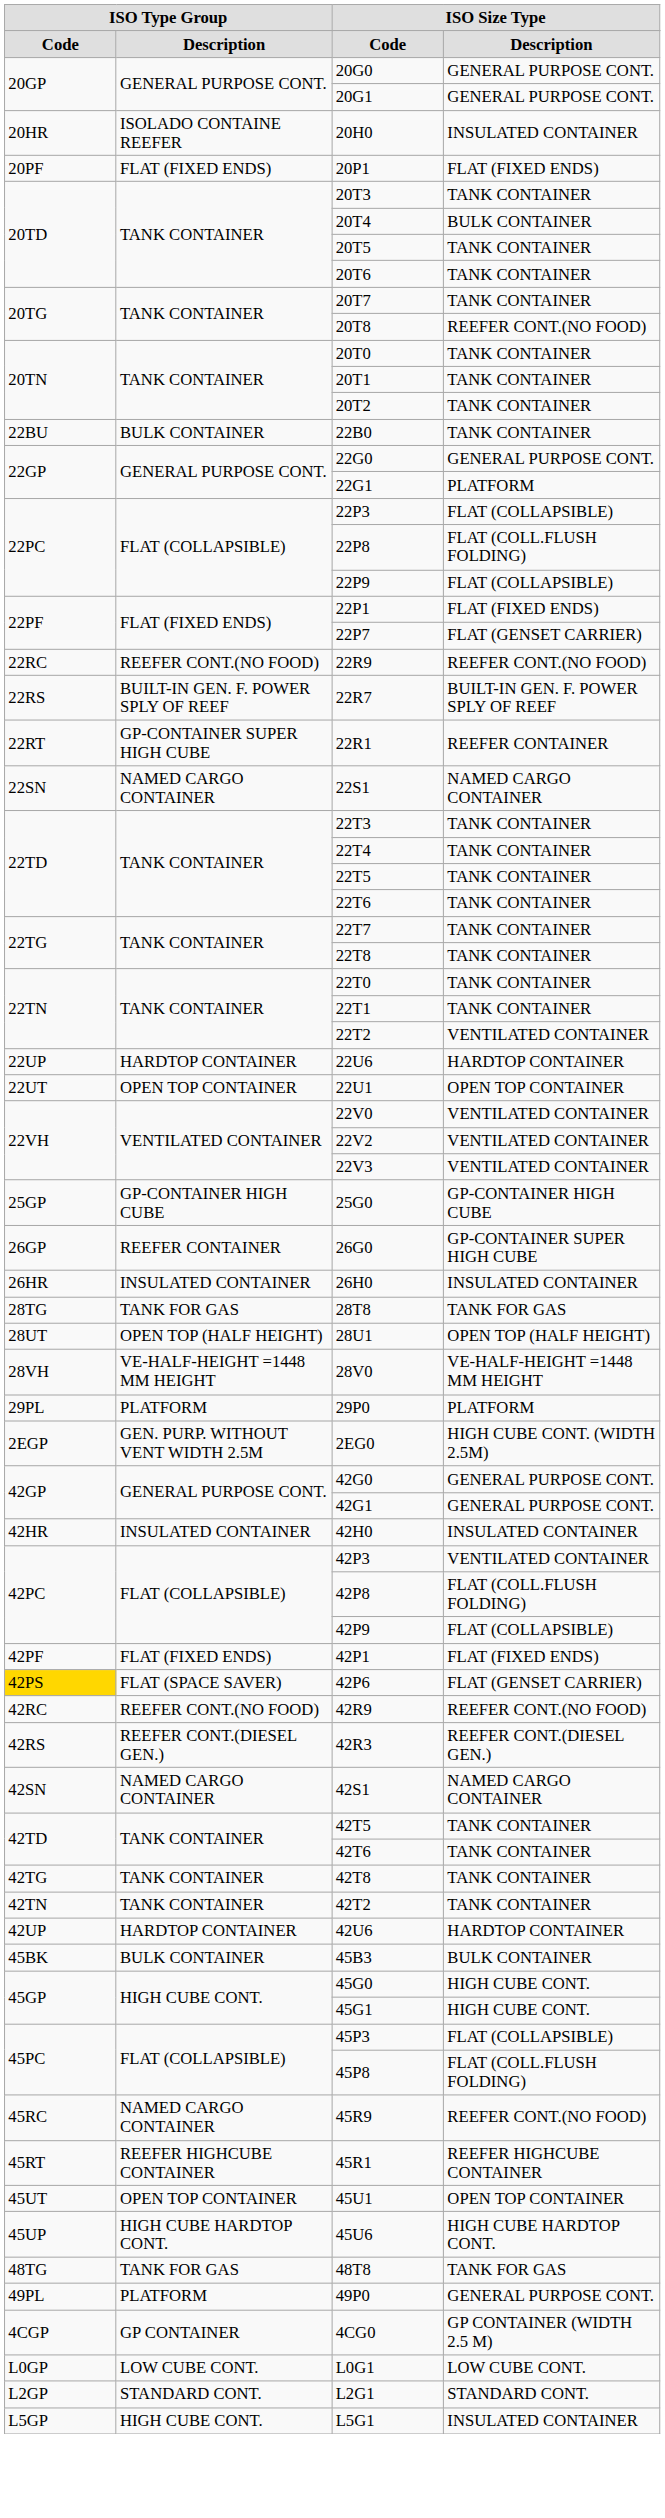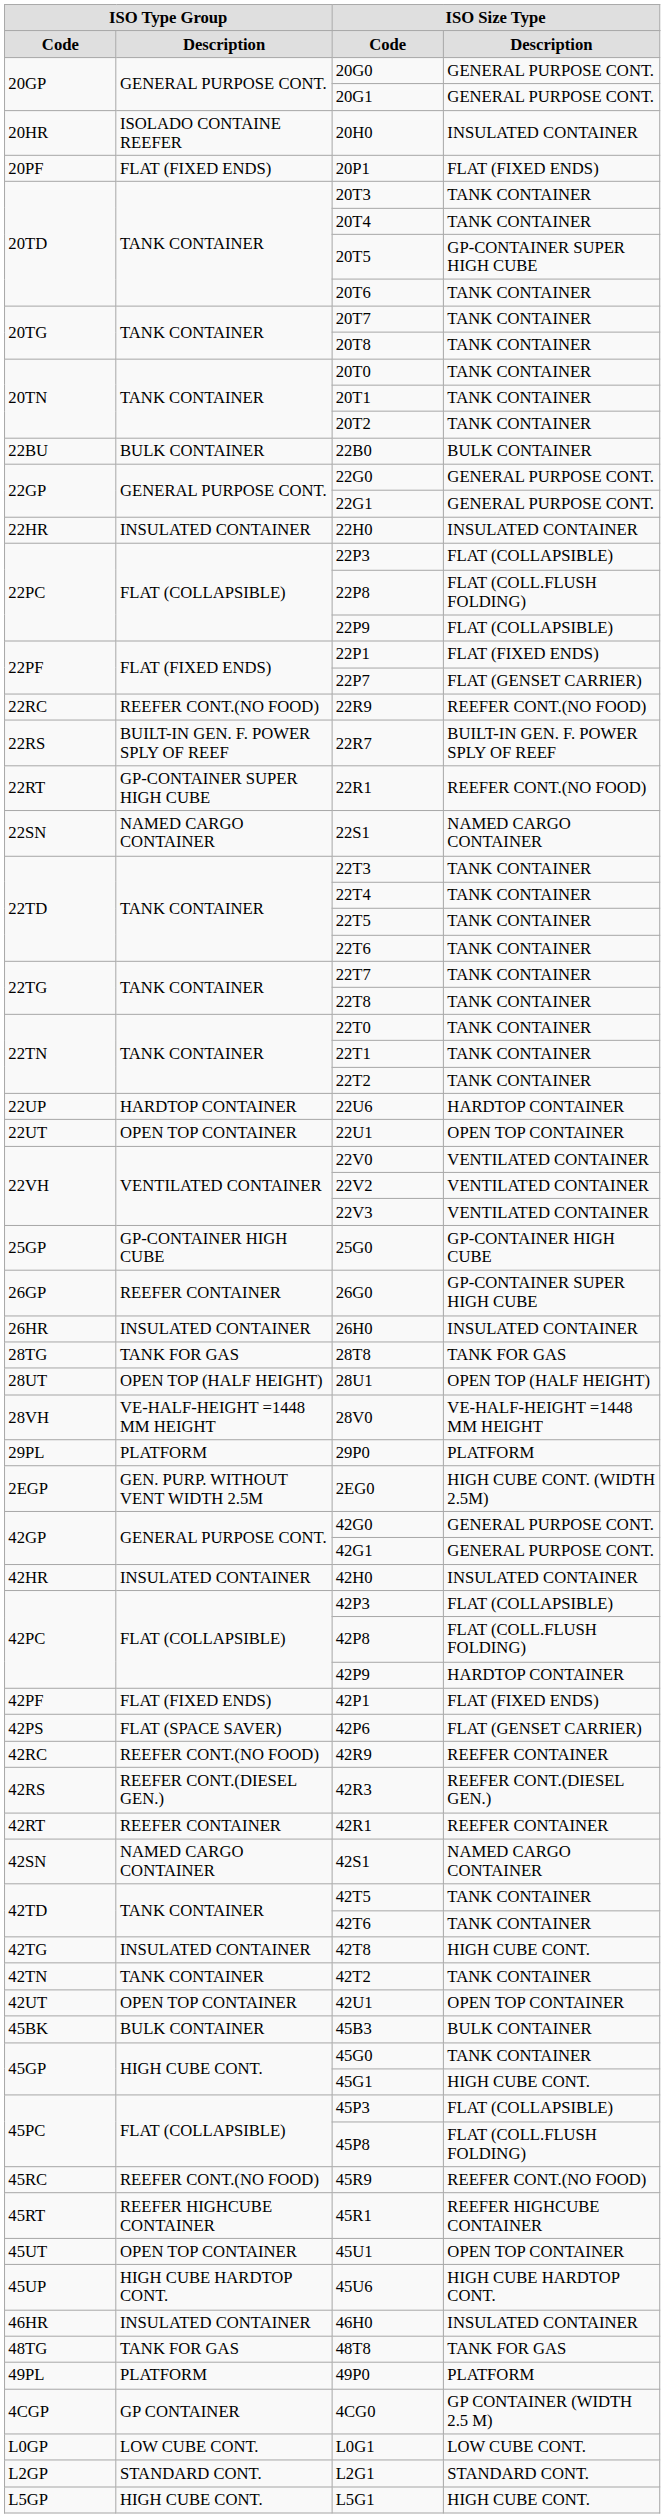 <table class="wikitable sortable">
 <tr bgcolor="#dfdfdf">
 <td width="300" colspan="2" align="center"><strong>ISO Type Group</strong></td>
 <td width="300" colspan="2" align="center"><strong>ISO Size Type</strong></td>
 </tr>
 <tr ---->
 </tr>
 <tr bgcolor="#dfdfdf">
 <td width="100" align="center"><strong>Code</strong></td>
 <td width="200" align="center"><strong>Description</strong></td>
 <td width="100" align="center"><strong>Code</strong></td>
 <td width="200" align="center"><strong>Description</strong></td>
 </tr>
 <tr ---->
 <td rowspan="2">20GP</td>
 <td rowspan="2">GENERAL PURPOSE CONT.</td>
 <td>20G0</td>
 <td>GENERAL PURPOSE CONT.</td>
 </tr>
 <tr ---->
 <td>20G1</td>
 <td>GENERAL PURPOSE CONT.</td>
 </tr>
 <tr ---->
 <td>20HR</td>
 <td>ISOLADO CONTAINE REEFER</td>
 <td>20H0</td>
 <td>INSULATED CONTAINER</td>
 </tr>
 <tr ---->
 <td>20PF</td>
 <td>FLAT (FIXED ENDS)</td>
 <td>20P1</td>
 <td>FLAT (FIXED ENDS)</td>
 </tr>
 <tr ---->
 <td rowspan="4">20TD</td>
 <td rowspan="4">TANK CONTAINER</td>
 <td>20T3</td>
 <td>TANK CONTAINER</td>
 </tr>
 <tr ---->
 <td>20T4</td>
-<td>BULK CONTAINER</td>
+<td>TANK CONTAINER</td>
 </tr>
 <tr ---->
 <td>20T5</td>
-<td>TANK CONTAINER</td>
+<td>GP-CONTAINER SUPER HIGH CUBE</td>
 </tr>
 <tr ---->
 <td>20T6</td>
 <td>TANK CONTAINER</td>
 </tr>
 <tr ---->
 <td rowspan="2">20TG</td>
 <td rowspan="2">TANK CONTAINER</td>
 <td>20T7</td>
 <td>TANK CONTAINER</td>
 </tr>
 <tr ---->
 <td>20T8</td>
-<td>REEFER CONT.(NO FOOD)</td>
+<td>TANK CONTAINER</td>
 </tr>
 <tr ---->
 <td rowspan="3">20TN</td>
 <td rowspan="3">TANK CONTAINER</td>
 <td>20T0</td>
 <td>TANK CONTAINER</td>
 </tr>
 <tr ---->
 <td>20T1</td>
 <td>TANK CONTAINER</td>
 </tr>
 <tr ---->
 <td>20T2</td>
 <td>TANK CONTAINER</td>
 </tr>
 <tr ---->
 <td>22BU</td>
 <td>BULK CONTAINER</td>
 <td>22B0</td>
-<td>TANK CONTAINER</td>
+<td>BULK CONTAINER</td>
 </tr>
 <tr ---->
 <td rowspan="2">22GP</td>
 <td rowspan="2">GENERAL PURPOSE CONT.</td>
 <td>22G0</td>
 <td>GENERAL PURPOSE CONT.</td>
 </tr>
 <tr ---->
 <td>22G1</td>
-<td>PLATFORM</td>
+<td>GENERAL PURPOSE CONT.</td>
+</tr>
+<tr ---->
+<td>22HR</td>
+<td>INSULATED CONTAINER</td>
+<td>22H0</td>
+<td>INSULATED CONTAINER</td>
 </tr>
 <tr ---->
 <td rowspan="3">22PC</td>
 <td rowspan="3">FLAT (COLLAPSIBLE)</td>
 <td>22P3</td>
 <td>FLAT (COLLAPSIBLE)</td>
 </tr>
 <tr ---->
 <td>22P8</td>
 <td>FLAT (COLL.FLUSH FOLDING)</td>
 </tr>
 <tr ---->
 <td>22P9</td>
 <td>FLAT (COLLAPSIBLE)</td>
 </tr>
 <tr ---->
 <td rowspan="2">22PF</td>
 <td rowspan="2">FLAT (FIXED ENDS)</td>
 <td>22P1</td>
 <td>FLAT (FIXED ENDS)</td>
 </tr>
 <tr ---->
 <td>22P7</td>
 <td>FLAT (GENSET CARRIER)</td>
 </tr>
 <tr ---->
 <td>22RC</td>
 <td>REEFER CONT.(NO FOOD)</td>
 <td>22R9</td>
 <td>REEFER CONT.(NO FOOD)</td>
 </tr>
 <tr ---->
 <td>22RS</td>
 <td>BUILT-IN GEN. F. POWER SPLY OF REEF</td>
 <td>22R7</td>
 <td>BUILT-IN GEN. F. POWER SPLY OF REEF</td>
 </tr>
 <tr ---->
 <td>22RT</td>
 <td>GP-CONTAINER SUPER HIGH CUBE</td>
 <td>22R1</td>
-<td>REEFER CONTAINER</td>
+<td>REEFER CONT.(NO FOOD)</td>
 </tr>
 <tr ---->
 <td>22SN</td>
 <td>NAMED CARGO CONTAINER</td>
 <td>22S1</td>
 <td>NAMED CARGO CONTAINER</td>
 </tr>
 <tr ---->
 <td rowspan="4">22TD</td>
 <td rowspan="4">TANK CONTAINER</td>
 <td>22T3</td>
 <td>TANK CONTAINER</td>
 </tr>
 <tr ---->
 <td>22T4</td>
 <td>TANK CONTAINER</td>
 </tr>
 <tr ---->
 <td>22T5</td>
 <td>TANK CONTAINER</td>
 </tr>
 <tr ---->
 <td>22T6</td>
 <td>TANK CONTAINER</td>
 </tr>
 <tr ---->
 <td rowspan="2">22TG</td>
 <td rowspan="2">TANK CONTAINER</td>
 <td>22T7</td>
 <td>TANK CONTAINER</td>
 </tr>
 <tr ---->
 <td>22T8</td>
 <td>TANK CONTAINER</td>
 </tr>
 <tr ---->
 <td rowspan="3">22TN</td>
 <td rowspan="3">TANK CONTAINER</td>
 <td>22T0</td>
 <td>TANK CONTAINER</td>
 </tr>
 <tr ---->
 <td>22T1</td>
 <td>TANK CONTAINER</td>
 </tr>
 <tr ---->
 <td>22T2</td>
-<td>VENTILATED CONTAINER</td>
+<td>TANK CONTAINER</td>
 </tr>
 <tr ---->
 <td>22UP</td>
 <td>HARDTOP CONTAINER</td>
 <td>22U6</td>
 <td>HARDTOP CONTAINER</td>
 </tr>
 <tr ---->
 <td>22UT</td>
 <td>OPEN TOP CONTAINER</td>
 <td>22U1</td>
 <td>OPEN TOP CONTAINER</td>
 </tr>
 <tr ---->
 <td rowspan="3">22VH</td>
 <td rowspan="3">VENTILATED CONTAINER</td>
 <td>22V0</td>
 <td>VENTILATED CONTAINER</td>
 </tr>
 <tr ---->
 <td>22V2</td>
 <td>VENTILATED CONTAINER</td>
 </tr>
 <tr ---->
 <td>22V3</td>
 <td>VENTILATED CONTAINER</td>
 </tr>
 <tr ---->
 <td>25GP</td>
 <td>GP-CONTAINER HIGH CUBE</td>
 <td>25G0</td>
 <td>GP-CONTAINER HIGH CUBE</td>
 </tr>
 <tr ---->
 <td>26GP</td>
 <td>REEFER CONTAINER</td>
 <td>26G0</td>
 <td>GP-CONTAINER SUPER HIGH CUBE</td>
 </tr>
 <tr ---->
 <td>26HR</td>
 <td>INSULATED CONTAINER</td>
 <td>26H0</td>
 <td>INSULATED CONTAINER</td>
 </tr>
 <tr ---->
 <td>28TG</td>
 <td>TANK FOR GAS</td>
 <td>28T8</td>
 <td>TANK FOR GAS</td>
 </tr>
 <tr ---->
 <td>28UT</td>
 <td>OPEN TOP (HALF HEIGHT)</td>
 <td>28U1</td>
 <td>OPEN TOP (HALF HEIGHT)</td>
 </tr>
 <tr ---->
 <td>28VH</td>
 <td>VE-HALF-HEIGHT =1448 MM HEIGHT</td>
 <td>28V0</td>
 <td>VE-HALF-HEIGHT =1448 MM HEIGHT</td>
 </tr>
 <tr ---->
 <td>29PL</td>
 <td>PLATFORM</td>
 <td>29P0</td>
 <td>PLATFORM</td>
 </tr>
 <tr ---->
 <td>2EGP</td>
 <td>GEN. PURP. WITHOUT VENT WIDTH 2.5M</td>
 <td>2EG0</td>
 <td>HIGH CUBE CONT. (WIDTH 2.5M)</td>
 </tr>
 <tr ---->
 <td rowspan="2">42GP</td>
 <td rowspan="2">GENERAL PURPOSE CONT.</td>
 <td>42G0</td>
 <td>GENERAL PURPOSE CONT.</td>
 </tr>
 <tr ---->
 <td>42G1</td>
 <td>GENERAL PURPOSE CONT.</td>
 </tr>
 <tr ---->
 <td>42HR</td>
 <td>INSULATED CONTAINER</td>
 <td>42H0</td>
 <td>INSULATED CONTAINER</td>
 </tr>
 <tr ---->
 <td rowspan="3">42PC</td>
 <td rowspan="3">FLAT (COLLAPSIBLE)</td>
 <td>42P3</td>
-<td>VENTILATED CONTAINER</td>
+<td>FLAT (COLLAPSIBLE)</td>
 </tr>
 <tr ---->
 <td>42P8</td>
 <td>FLAT (COLL.FLUSH FOLDING)</td>
 </tr>
 <tr ---->
 <td>42P9</td>
-<td>FLAT (COLLAPSIBLE)</td>
+<td>HARDTOP CONTAINER</td>
 </tr>
 <tr ---->
 <td>42PF</td>
 <td>FLAT (FIXED ENDS)</td>
 <td>42P1</td>
 <td>FLAT (FIXED ENDS)</td>
 </tr>
 <tr ---->
-<td style="background: gold;">42PS</td>
+<td>42PS</td>
 <td>FLAT (SPACE SAVER)</td>
 <td>42P6</td>
 <td>FLAT (GENSET CARRIER)</td>
 </tr>
 <tr ---->
 <td>42RC</td>
 <td>REEFER CONT.(NO FOOD)</td>
 <td>42R9</td>
-<td>REEFER CONT.(NO FOOD)</td>
+<td>REEFER CONTAINER</td>
 </tr>
 <tr ---->
 <td>42RS</td>
 <td>REEFER CONT.(DIESEL GEN.)</td>
 <td>42R3</td>
 <td>REEFER CONT.(DIESEL GEN.)</td>
+</tr>
+<tr ---->
+<td>42RT</td>
+<td>REEFER CONTAINER</td>
+<td>42R1</td>
+<td>REEFER CONTAINER</td>
 </tr>
 <tr ---->
 <td>42SN</td>
 <td>NAMED CARGO CONTAINER</td>
 <td>42S1</td>
 <td>NAMED CARGO CONTAINER</td>
 </tr>
 <tr ---->
 <td rowspan="2">42TD</td>
 <td rowspan="2">TANK CONTAINER</td>
 <td>42T5</td>
 <td>TANK CONTAINER</td>
 </tr>
 <tr ---->
 <td>42T6</td>
 <td>TANK CONTAINER</td>
 </tr>
 <tr ---->
 <td>42TG</td>
-<td>TANK CONTAINER</td>
+<td>INSULATED CONTAINER</td>
 <td>42T8</td>
-<td>TANK CONTAINER</td>
+<td>HIGH CUBE CONT.</td>
 </tr>
 <tr ---->
 <td>42TN</td>
 <td>TANK CONTAINER</td>
 <td>42T2</td>
 <td>TANK CONTAINER</td>
 </tr>
 <tr ---->
-<td>42UP</td>
-<td>HARDTOP CONTAINER</td>
-<td>42U6</td>
-<td>HARDTOP CONTAINER</td>
+<td>42UT</td>
+<td>OPEN TOP CONTAINER</td>
+<td>42U1</td>
+<td>OPEN TOP CONTAINER</td>
 </tr>
 <tr ---->
 <td>45BK</td>
 <td>BULK CONTAINER</td>
 <td>45B3</td>
 <td>BULK CONTAINER</td>
 </tr>
 <tr ---->
 <td rowspan="2">45GP</td>
 <td rowspan="2">HIGH CUBE CONT.</td>
 <td>45G0</td>
-<td>HIGH CUBE CONT.</td>
+<td>TANK CONTAINER</td>
 </tr>
 <tr ---->
 <td>45G1</td>
 <td>HIGH CUBE CONT.</td>
 </tr>
 <tr ---->
 <td rowspan="2">45PC</td>
 <td rowspan="2">FLAT (COLLAPSIBLE)</td>
 <td>45P3</td>
 <td>FLAT (COLLAPSIBLE)</td>
 </tr>
 <tr ---->
 <td>45P8</td>
 <td>FLAT (COLL.FLUSH FOLDING)</td>
 </tr>
 <tr ---->
 <td>45RC</td>
-<td>NAMED CARGO CONTAINER</td>
+<td>REEFER CONT.(NO FOOD)</td>
 <td>45R9</td>
 <td>REEFER CONT.(NO FOOD)</td>
 </tr>
 <tr ---->
 <td>45RT</td>
 <td>REEFER HIGHCUBE CONTAINER</td>
 <td>45R1</td>
 <td>REEFER HIGHCUBE CONTAINER</td>
 </tr>
 <tr ---->
 <td>45UT</td>
 <td>OPEN TOP CONTAINER</td>
 <td>45U1</td>
 <td>OPEN TOP CONTAINER</td>
 </tr>
 <tr ---->
 <td>45UP</td>
 <td>HIGH CUBE HARDTOP CONT.</td>
 <td>45U6</td>
 <td>HIGH CUBE HARDTOP CONT.</td>
 </tr>
 <tr ---->
+<td>46HR</td>
+<td>INSULATED CONTAINER</td>
+<td>46H0</td>
+<td>INSULATED CONTAINER</td>
+</tr>
+<tr ---->
 <td>48TG</td>
 <td>TANK FOR GAS</td>
 <td>48T8</td>
 <td>TANK FOR GAS</td>
 </tr>
 <tr ---->
 <td>49PL</td>
 <td>PLATFORM</td>
 <td>49P0</td>
-<td>GENERAL PURPOSE CONT.</td>
+<td>PLATFORM</td>
 </tr>
 <tr ---->
 <td>4CGP</td>
 <td>GP CONTAINER</td>
 <td>4CG0</td>
 <td>GP CONTAINER (WIDTH 2.5 M)</td>
 </tr>
 <tr ---->
 <td>L0GP</td>
 <td>LOW CUBE CONT.</td>
 <td>L0G1</td>
 <td>LOW CUBE CONT.</td>
 </tr>
 <tr ---->
 <td>L2GP</td>
 <td>STANDARD CONT.</td>
 <td>L2G1</td>
 <td>STANDARD CONT.</td>
 </tr>
 <tr ---->
 <td>L5GP</td>
 <td>HIGH CUBE CONT.</td>
 <td>L5G1</td>
-<td>INSULATED CONTAINER</td>
+<td>HIGH CUBE CONT.</td>
 </tr>
 </table>
